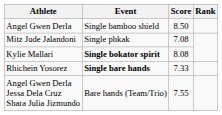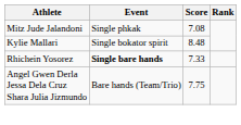 <table class="wikitable" style="font-size:90%">
 <tr>
 <th>Athlete</th>
 <th>Event</th>
 <th>Score</th>
 <th>Rank</th>
-</tr>
-<tr align=center>
-<td align=left>Angel Gwen Derla</td>
-<td align=left>Single bamboo shield</td>
-<td>8.50</td>
-<td></td>
 </tr>
 <tr align=center>
 <td align=left>Mitz Jude Jalandoni</td>
 <td align=left>Single phkak</td>
 <td>7.08</td>
 <td rowspan=2></td>
 </tr>
 <tr align=center>
 <td align=left>Kylie Mallari</td>
-<td align=left><strong>Single bokator spirit</strong></td>
-<td>8.08</td>
+<td align=left>Single bokator spirit</td>
+<td>8.48</td>
 </tr>
 <tr align=center>
 <td align=left>Rhichein Yosorez</td>
 <td align=left><strong>Single bare hands</strong></td>
 <td>7.33</td>
 <td></td>
 </tr>
 <tr align=center>
 <td align=left>Angel Gwen Derla<br>Jessa Dela Cruz<br>Shara Julia Jizmundo</td>
 <td align=left>Bare hands (Team/Trio)</td>
-<td>7.55</td>
+<td>7.75</td>
 <td></td>
 </tr>
 </table>
